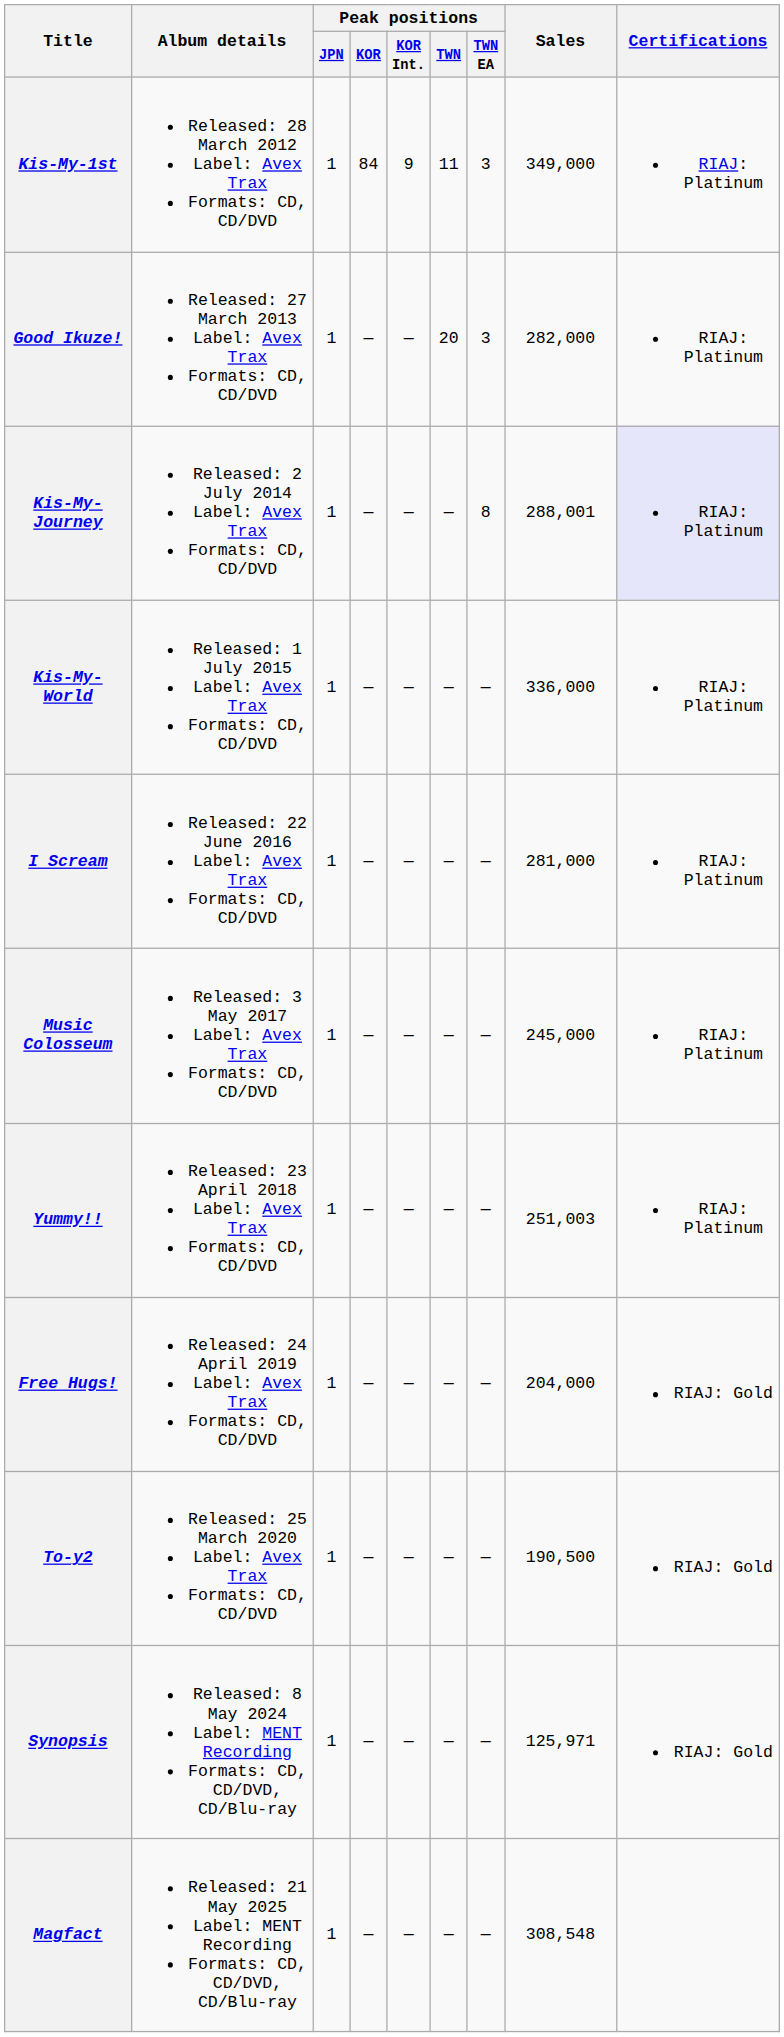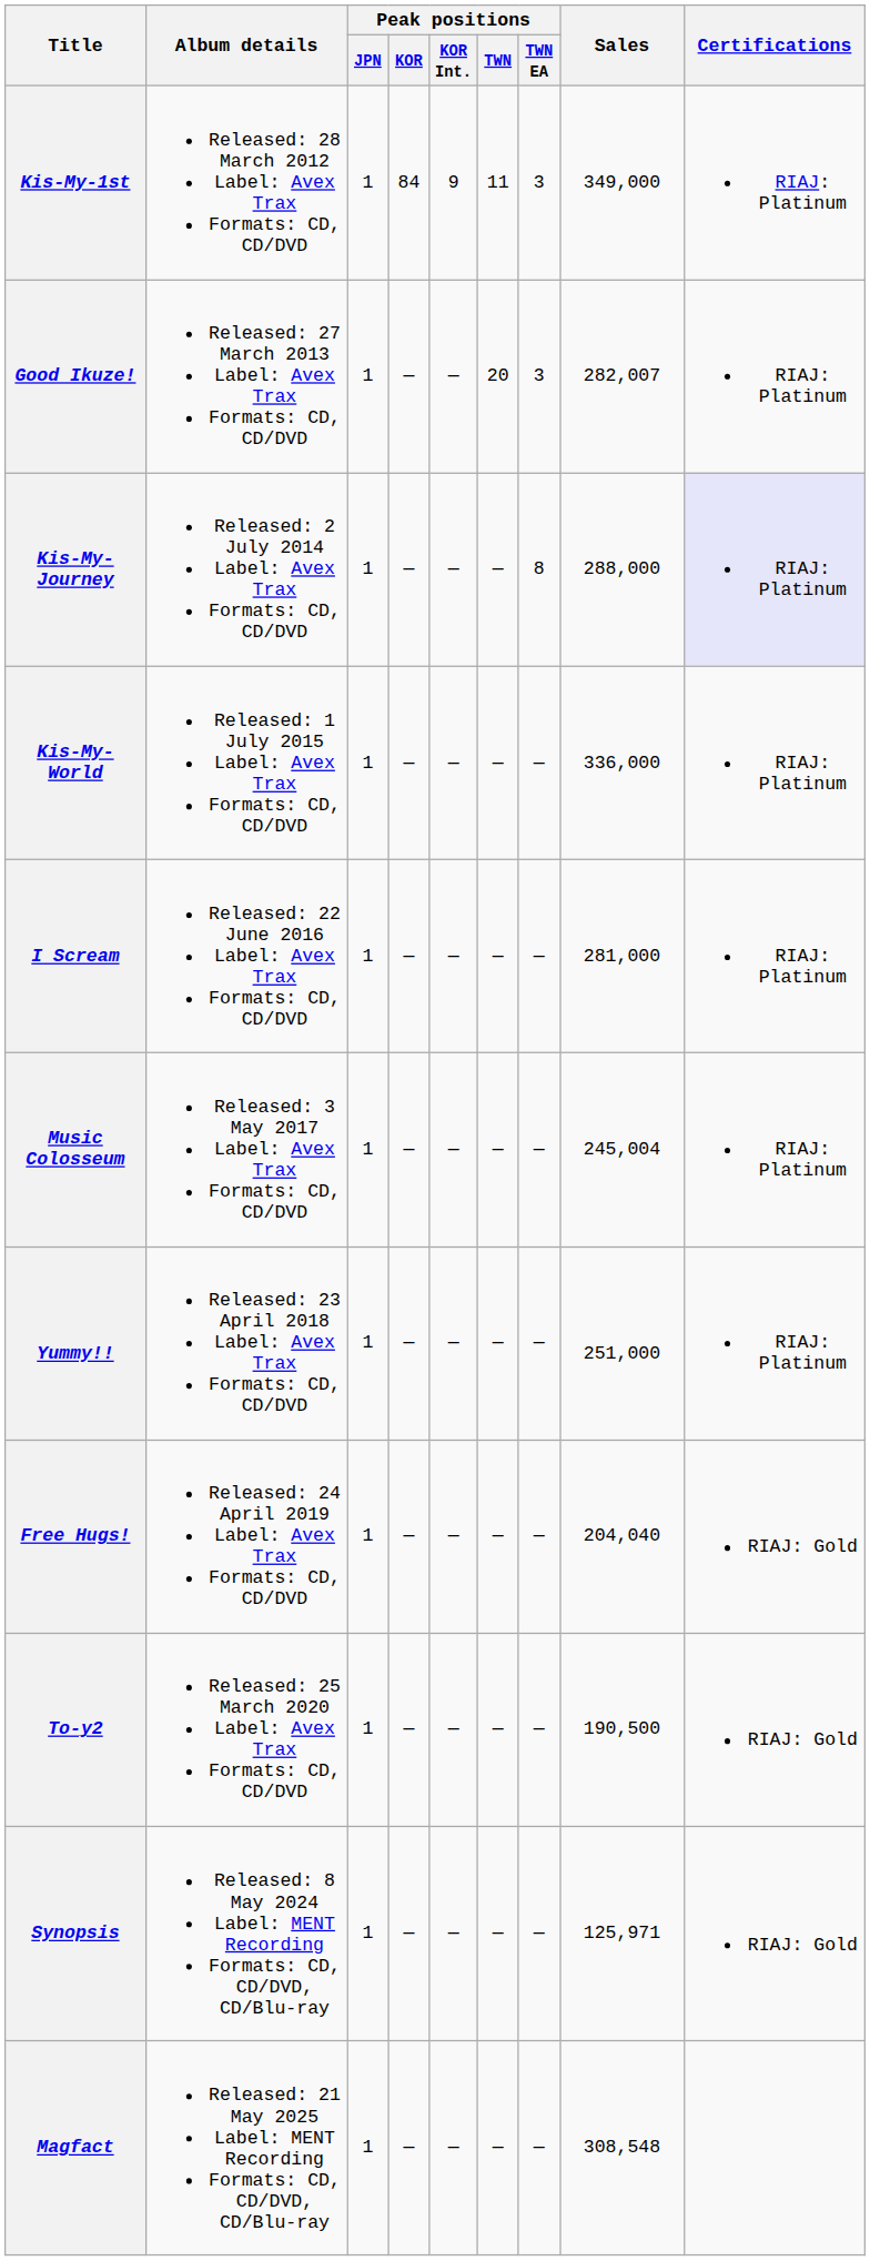 <table class="wikitable plainrowheaders" style="text-align:center;">
 <tr>
 <th style="width:12em;" rowspan="2">Title</th>
 <th style="width:16em;" rowspan="2">Album details</th>
 <th colspan="5">Peak positions</th>
 <th style="width:12em;" rowspan="2">Sales</th>
 <th style="width:12em;" rowspan="2"><a href='#'>Certifications</a></th>
 </tr>
 <tr>
 <th style="width:2.5em;"><small><a href='#'>JPN</a></small><br></th>
 <th style="width:2.5em;"><small><a href='#'>KOR</a></small><br></th>
 <th style="width:2.5em;"><small><a href='#'>KOR</a><br>Int.</small><br></th>
 <th style="width:2.5em;"><small><a href='#'>TWN</a></small><br></th>
 <th style="width:2.5em;"><small><a href='#'>TWN</a> EA</small><br></th>
 </tr>
 <tr>
 <th scope="row"><em><a href='#'>Kis-My-1st</a></em></th>
 <td><br><ul><li>Released: 28 March 2012</li><li>Label: <a href='#'>Avex Trax</a></li><li>Formats: CD, CD/DVD</li></ul></td>
 <td>1</td>
 <td>84</td>
 <td>9</td>
 <td>11</td>
 <td>3</td>
 <td>349,000</td>
 <td><br><ul><li><a href='#'>RIAJ</a>: Platinum</li></ul></td>
 </tr>
 <tr>
 <th scope="row"><em><a href='#'>Good Ikuze!</a></em></th>
 <td><br><ul><li>Released: 27 March 2013</li><li>Label: <a href='#'>Avex Trax</a></li><li>Formats: CD, CD/DVD</li></ul></td>
 <td>1</td>
 <td>—</td>
 <td>—</td>
 <td>20</td>
 <td>3</td>
-<td>282,000</td>
+<td>282,007</td>
 <td><br><ul><li>RIAJ: Platinum</li></ul></td>
 </tr>
 <tr>
 <th scope="row"><em><a href='#'>Kis-My-Journey</a></em></th>
 <td><br><ul><li>Released: 2 July 2014</li><li>Label: <a href='#'>Avex Trax</a></li><li>Formats: CD, CD/DVD</li></ul></td>
 <td>1</td>
 <td>—</td>
 <td>—</td>
 <td>—</td>
 <td>8</td>
-<td>288,001</td>
+<td>288,000</td>
 <td style="background: lavender;"><br><ul><li>RIAJ: Platinum</li></ul></td>
 </tr>
 <tr>
 <th scope="row"><em><a href='#'>Kis-My-World</a></em></th>
 <td><br><ul><li>Released: 1 July 2015</li><li>Label: <a href='#'>Avex Trax</a></li><li>Formats: CD, CD/DVD</li></ul></td>
 <td>1</td>
 <td>—</td>
 <td>—</td>
 <td>—</td>
 <td>—</td>
 <td>336,000</td>
 <td><br><ul><li>RIAJ: Platinum</li></ul></td>
 </tr>
 <tr>
 <th scope="row"><em><a href='#'>I Scream</a></em></th>
 <td><br><ul><li>Released: 22 June 2016</li><li>Label: <a href='#'>Avex Trax</a></li><li>Formats: CD, CD/DVD</li></ul></td>
 <td>1</td>
 <td>—</td>
 <td>—</td>
 <td>—</td>
 <td>—</td>
 <td>281,000</td>
 <td><br><ul><li>RIAJ: Platinum</li></ul></td>
 </tr>
 <tr>
 <th scope="row"><em><a href='#'>Music Colosseum</a></em></th>
 <td><br><ul><li>Released: 3 May 2017</li><li>Label: <a href='#'>Avex Trax</a></li><li>Formats: CD, CD/DVD</li></ul></td>
 <td>1</td>
 <td>—</td>
 <td>—</td>
 <td>—</td>
 <td>—</td>
-<td>245,000</td>
+<td>245,004</td>
 <td><br><ul><li>RIAJ: Platinum</li></ul></td>
 </tr>
 <tr>
 <th scope="row"><br><em><a href='#'>Yummy!!</a></em></th>
 <td><br><ul><li>Released: 23 April 2018</li><li>Label: <a href='#'>Avex Trax</a></li><li>Formats: CD, CD/DVD</li></ul></td>
 <td>1</td>
 <td>—</td>
 <td>—</td>
 <td>—</td>
 <td>—</td>
-<td><br>251,003</td>
+<td><br>251,000</td>
 <td><br><ul><li>RIAJ: Platinum</li></ul></td>
 </tr>
 <tr>
 <th scope="row"><em><a href='#'>Free Hugs!</a></em></th>
 <td><br><ul><li>Released: 24 April 2019</li><li>Label: <a href='#'>Avex Trax</a></li><li>Formats: CD, CD/DVD</li></ul></td>
 <td>1</td>
 <td>—</td>
 <td>—</td>
 <td>—</td>
 <td>—</td>
-<td>204,000</td>
+<td>204,040</td>
 <td><br><ul><li>RIAJ: Gold</li></ul></td>
 </tr>
 <tr>
 <th scope="row"><em><a href='#'>To-y2</a></em></th>
 <td><br><ul><li>Released: 25 March 2020</li><li>Label: <a href='#'>Avex Trax</a></li><li>Formats: CD, CD/DVD</li></ul></td>
 <td>1</td>
 <td>—</td>
 <td>—</td>
 <td>—</td>
 <td>—</td>
 <td>190,500</td>
 <td><br><ul><li>RIAJ: Gold</li></ul></td>
 </tr>
 <tr>
 <th scope="row"><em><a href='#'>Synopsis</a></em></th>
 <td><br><ul><li>Released: 8 May 2024</li><li>Label: <a href='#'>MENT Recording</a></li><li>Formats: CD, CD/DVD, CD/Blu-ray</li></ul></td>
 <td>1</td>
 <td>—</td>
 <td>—</td>
 <td>—</td>
 <td>—</td>
 <td>125,971</td>
 <td><br><ul><li>RIAJ: Gold</li></ul></td>
 </tr>
 <tr>
 <th scope="row"><em><a href='#'>Magfact</a></em></th>
 <td><br><ul><li>Released: 21 May 2025</li><li>Label: MENT Recording</li><li>Formats: CD, CD/DVD, CD/Blu-ray</li></ul></td>
 <td>1</td>
 <td>—</td>
 <td>—</td>
 <td>—</td>
 <td>—</td>
 <td>308,548</td>
 <td></td>
 </tr>
 </table>
